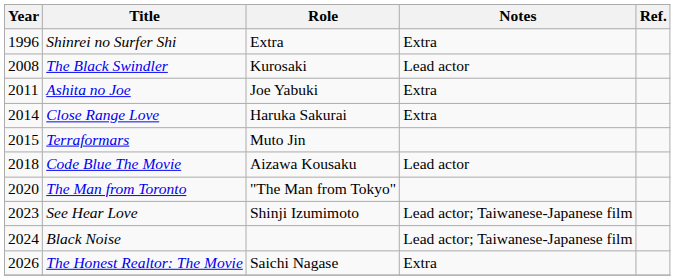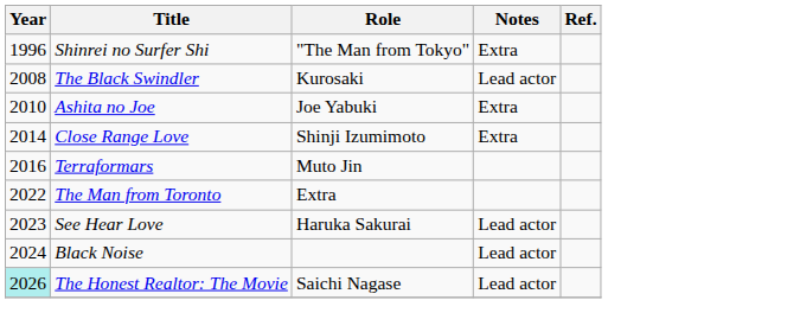 <table class="wikitable">
 <tr>
 <th>Year</th>
 <th>Title</th>
 <th>Role</th>
 <th>Notes</th>
 <th>Ref.</th>
 </tr>
 <tr>
 <td>1996</td>
 <td><em>Shinrei no Surfer Shi</em></td>
-<td>Extra</td>
+<td>"The Man from Tokyo"</td>
 <td>Extra</td>
 <td></td>
 </tr>
 <tr>
 <td>2008</td>
 <td><em><a href='#'>The Black Swindler</a></em></td>
 <td>Kurosaki</td>
 <td>Lead actor</td>
 <td></td>
 </tr>
 <tr>
-<td>2011</td>
+<td>2010</td>
 <td><em><a href='#'>Ashita no Joe</a></em></td>
 <td>Joe Yabuki</td>
 <td>Extra</td>
 <td></td>
 </tr>
 <tr>
 <td>2014</td>
 <td><em><a href='#'>Close Range Love</a></em></td>
-<td>Haruka Sakurai</td>
+<td>Shinji Izumimoto</td>
 <td>Extra</td>
 <td></td>
 </tr>
 <tr>
-<td>2015</td>
+<td>2016</td>
 <td><em><a href='#'>Terraformars</a></em></td>
 <td>Muto Jin</td>
 <td></td>
 <td></td>
 </tr>
 <tr>
-<td>2018</td>
-<td><em><a href='#'>Code Blue The Movie</a></em></td>
-<td>Aizawa Kousaku</td>
-<td>Lead actor</td>
-<td></td>
-</tr>
-<tr>
-<td>2020</td>
+<td>2022</td>
 <td><em><a href='#'>The Man from Toronto</a></em></td>
-<td>"The Man from Tokyo"</td>
+<td>Extra</td>
 <td></td>
 <td></td>
 </tr>
 <tr>
 <td>2023</td>
 <td><em>See Hear Love</em></td>
-<td>Shinji Izumimoto</td>
-<td>Lead actor; Taiwanese-Japanese film</td>
+<td>Haruka Sakurai</td>
+<td>Lead actor</td>
 <td></td>
 </tr>
 <tr>
 <td>2024</td>
 <td><em>Black Noise</em></td>
 <td></td>
-<td>Lead actor; Taiwanese-Japanese film</td>
+<td>Lead actor</td>
 <td></td>
 </tr>
 <tr>
-<td>2026</td>
+<td style="background: paleturquoise;">2026</td>
 <td><em><a href='#'>The Honest Realtor: The Movie</a></em></td>
 <td>Saichi Nagase</td>
-<td>Extra</td>
+<td>Lead actor</td>
 <td></td>
 </tr>
 <tr>
 </tr>
 </table>
